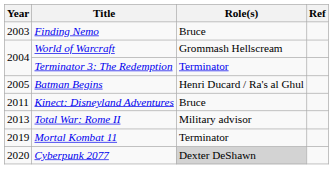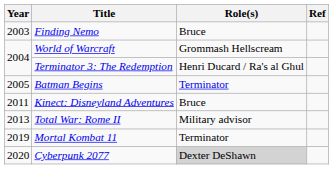 <table class="wikitable plainrowheaders sortable">
 <tr>
 <th scope="col">Year</th>
 <th scope="col">Title</th>
 <th scope="col">Role(s)</th>
 <th scope="col" class="unsortable">Ref</th>
 </tr>
 <tr>
 <td>2003</td>
 <td><em><a href='#'>Finding Nemo</a></em></td>
 <td>Bruce</td>
 <td></td>
 </tr>
 <tr>
 <td rowspan=2>2004</td>
 <td><em><a href='#'>World of Warcraft</a></em></td>
 <td>Grommash Hellscream</td>
 <td></td>
 </tr>
 <tr>
 <td><em><a href='#'>Terminator 3: The Redemption</a></em></td>
-<td><a href='#'>Terminator</a></td>
+<td>Henri Ducard / Ra's al Ghul</td>
 <td></td>
 </tr>
 <tr>
 <td>2005</td>
 <td><em><a href='#'>Batman Begins</a></em></td>
-<td>Henri Ducard / Ra's al Ghul</td>
+<td><a href='#'>Terminator</a></td>
 <td></td>
 </tr>
 <tr>
 <td>2011</td>
 <td><em><a href='#'>Kinect: Disneyland Adventures</a></em></td>
 <td>Bruce</td>
 <td></td>
 </tr>
 <tr>
 <td>2013</td>
 <td><em><a href='#'>Total War: Rome II</a></em></td>
 <td>Military advisor</td>
 <td></td>
 </tr>
 <tr>
 <td>2019</td>
 <td><em><a href='#'>Mortal Kombat 11</a></em></td>
 <td>Terminator</td>
 <td></td>
 </tr>
 <tr>
 <td>2020</td>
 <td><em><a href='#'>Cyberpunk 2077</a></em></td>
 <td style="background: lightgrey;">Dexter DeShawn</td>
 <td></td>
 </tr>
 </table>
